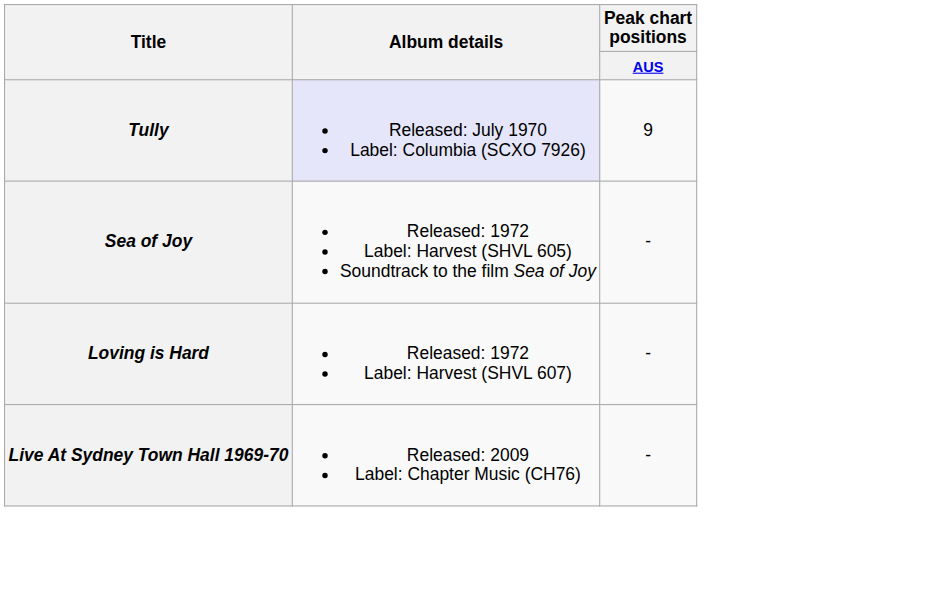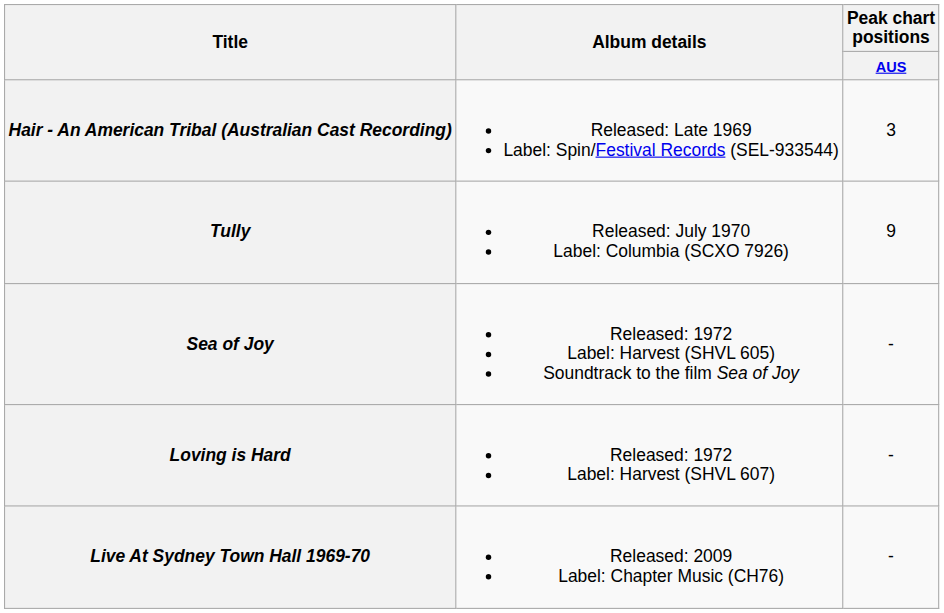 <table class="wikitable plainrowheaders" style="text-align:center;" border="1">
 <tr>
 <th scope="col" rowspan="2">Title</th>
 <th scope="col" rowspan="2">Album details</th>
 <th scope="col" colspan="1">Peak chart<br>positions</th>
 </tr>
 <tr>
 <th scope="col" style="text-align:center;"><small><a href='#'>AUS</a></small><br></th>
 </tr>
 <tr>
+<th scope="row"><em>Hair - An American Tribal (Australian Cast Recording)</em> </th>
+<td><br><ul><li>Released: Late 1969</li><li>Label: Spin/<a href='#'>Festival Records</a> (SEL-933544)</li></ul></td>
+<td align="center">3</td>
+</tr>
+<tr>
 <th scope="row"><em>Tully</em></th>
-<td style="background: lavender;"><br><ul><li>Released: July 1970</li><li>Label: Columbia (SCXO 7926)</li></ul></td>
+<td><br><ul><li>Released: July 1970</li><li>Label: Columbia (SCXO 7926)</li></ul></td>
 <td align="center">9</td>
 </tr>
 <tr>
 <th scope="row"><em>Sea of Joy</em></th>
 <td><br><ul><li>Released: 1972</li><li>Label: Harvest (SHVL 605)</li><li>Soundtrack to the film <em>Sea of Joy</em></li></ul></td>
 <td align="center">-</td>
 </tr>
 <tr>
 <th scope="row"><em>Loving is Hard</em></th>
 <td><br><ul><li>Released: 1972</li><li>Label: Harvest (SHVL 607)</li></ul></td>
 <td align="center">-</td>
 </tr>
 <tr>
 <th scope="row"><em>Live At Sydney Town Hall 1969-70</em></th>
 <td><br><ul><li>Released: 2009</li><li>Label: Chapter Music (CH76)</li></ul></td>
 <td align="center">-</td>
 </tr>
 </table>
